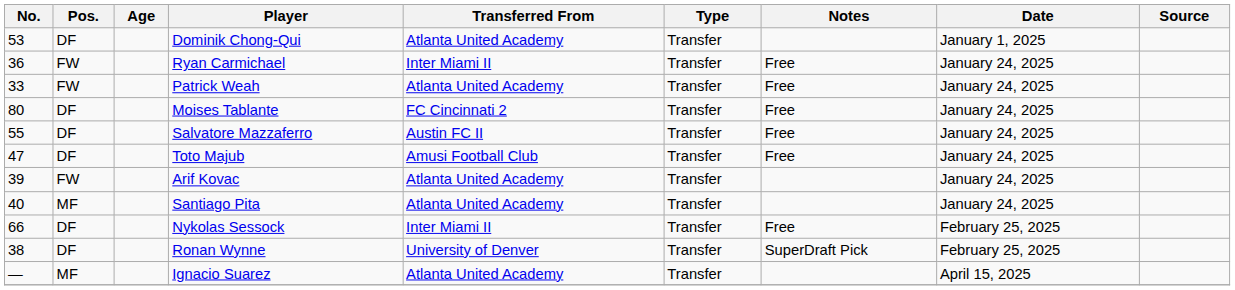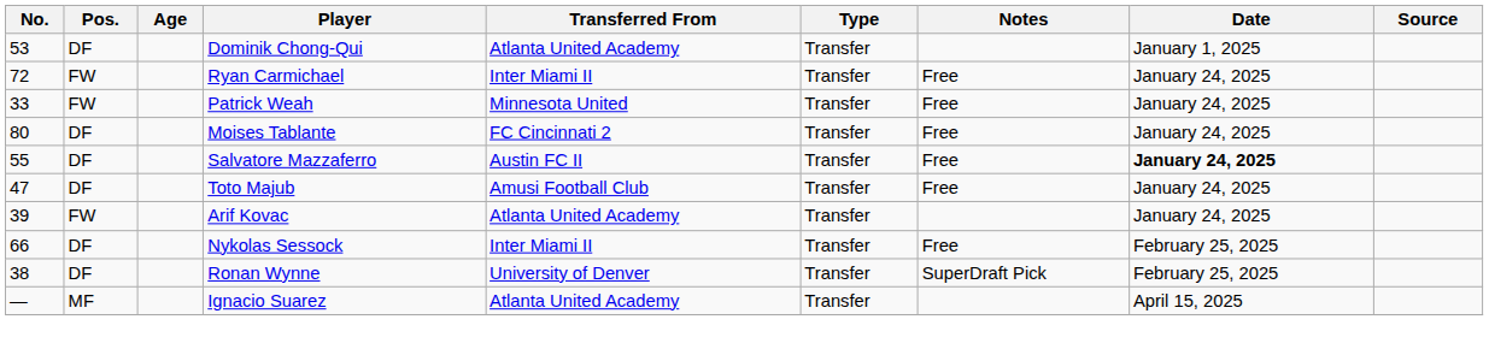 <table class="wikitable sortable" style="width:100%; text-align:center; font-size:95%; text-align:left;">
 <tr>
 <th>No.</th>
 <th>Pos.</th>
 <th>Age</th>
 <th>Player</th>
 <th>Transferred From</th>
 <th>Type</th>
 <th>Notes</th>
 <th>Date</th>
 <th>Source</th>
 </tr>
 <tr>
 <td>53</td>
 <td>DF</td>
 <td></td>
 <td> <a href='#'>Dominik Chong-Qui</a></td>
 <td> <a href='#'>Atlanta United Academy</a></td>
 <td>Transfer</td>
 <td></td>
 <td>January 1, 2025</td>
 <td></td>
 </tr>
 <tr>
-<td>36</td>
+<td>72</td>
 <td>FW</td>
 <td></td>
 <td> <a href='#'>Ryan Carmichael</a></td>
 <td> <a href='#'>Inter Miami II</a></td>
 <td>Transfer</td>
 <td>Free</td>
 <td>January 24, 2025</td>
 <td></td>
 </tr>
 <tr>
 <td>33</td>
 <td>FW</td>
 <td></td>
 <td> <a href='#'>Patrick Weah</a></td>
-<td> <a href='#'>Atlanta United Academy</a></td>
+<td> <a href='#'>Minnesota United</a></td>
 <td>Transfer</td>
 <td>Free</td>
 <td>January 24, 2025</td>
 <td></td>
 </tr>
 <tr>
 <td>80</td>
 <td>DF</td>
 <td></td>
 <td> <a href='#'>Moises Tablante</a></td>
 <td> <a href='#'>FC Cincinnati 2</a></td>
 <td>Transfer</td>
 <td>Free</td>
 <td>January 24, 2025</td>
 <td></td>
 </tr>
 <tr>
 <td>55</td>
 <td>DF</td>
 <td></td>
 <td> <a href='#'>Salvatore Mazzaferro</a></td>
 <td> <a href='#'>Austin FC II</a></td>
 <td>Transfer</td>
 <td>Free</td>
-<td>January 24, 2025</td>
+<td><strong>January 24, 2025</strong></td>
 <td></td>
 </tr>
 <tr>
 <td>47</td>
 <td>DF</td>
 <td></td>
 <td> <a href='#'>Toto Majub</a></td>
 <td> <a href='#'>Amusi Football Club</a></td>
 <td>Transfer</td>
 <td>Free</td>
 <td>January 24, 2025</td>
 <td></td>
 </tr>
 <tr>
 <td>39</td>
 <td>FW</td>
 <td></td>
 <td> <a href='#'>Arif Kovac</a></td>
-<td> <a href='#'>Atlanta United Academy</a></td>
-<td>Transfer</td>
-<td></td>
-<td>January 24, 2025</td>
-<td></td>
-</tr>
-<tr>
-<td>40</td>
-<td>MF</td>
-<td></td>
-<td> <a href='#'>Santiago Pita</a></td>
 <td> <a href='#'>Atlanta United Academy</a></td>
 <td>Transfer</td>
 <td></td>
 <td>January 24, 2025</td>
 <td></td>
 </tr>
 <tr>
 <td>66</td>
 <td>DF</td>
 <td></td>
 <td> <a href='#'>Nykolas Sessock</a></td>
 <td> <a href='#'>Inter Miami II</a></td>
 <td>Transfer</td>
 <td>Free</td>
 <td>February 25, 2025</td>
 <td></td>
 </tr>
 <tr>
 <td>38</td>
 <td>DF</td>
 <td></td>
 <td> <a href='#'>Ronan Wynne</a></td>
 <td> <a href='#'>University of Denver</a></td>
 <td>Transfer</td>
 <td>SuperDraft Pick</td>
 <td>February 25, 2025</td>
 <td></td>
 </tr>
 <tr>
 <td>—</td>
 <td>MF</td>
 <td></td>
 <td> <a href='#'>Ignacio Suarez</a></td>
 <td> <a href='#'>Atlanta United Academy</a></td>
 <td>Transfer</td>
 <td></td>
 <td>April 15, 2025</td>
 <td></td>
 </tr>
 <tr>
 </tr>
 </table>
